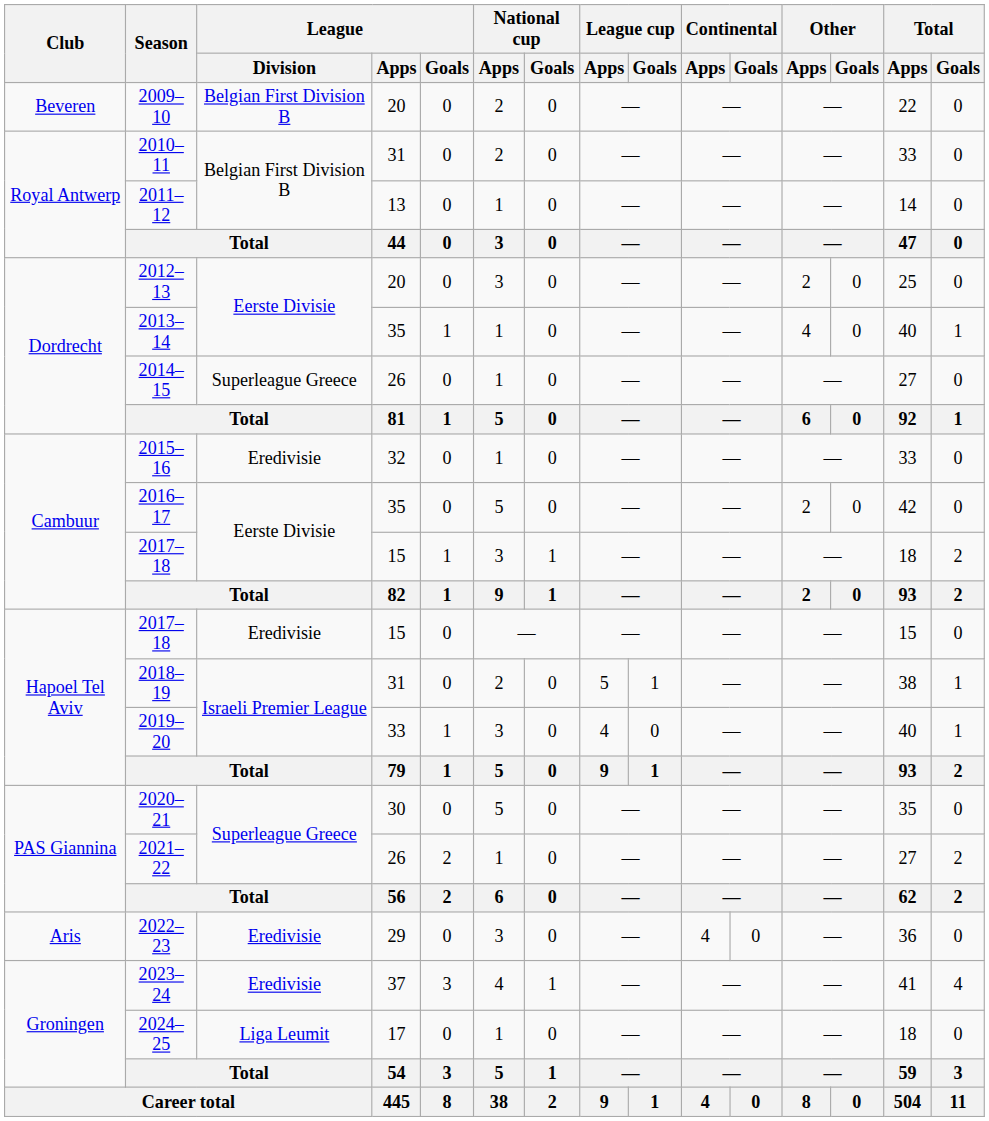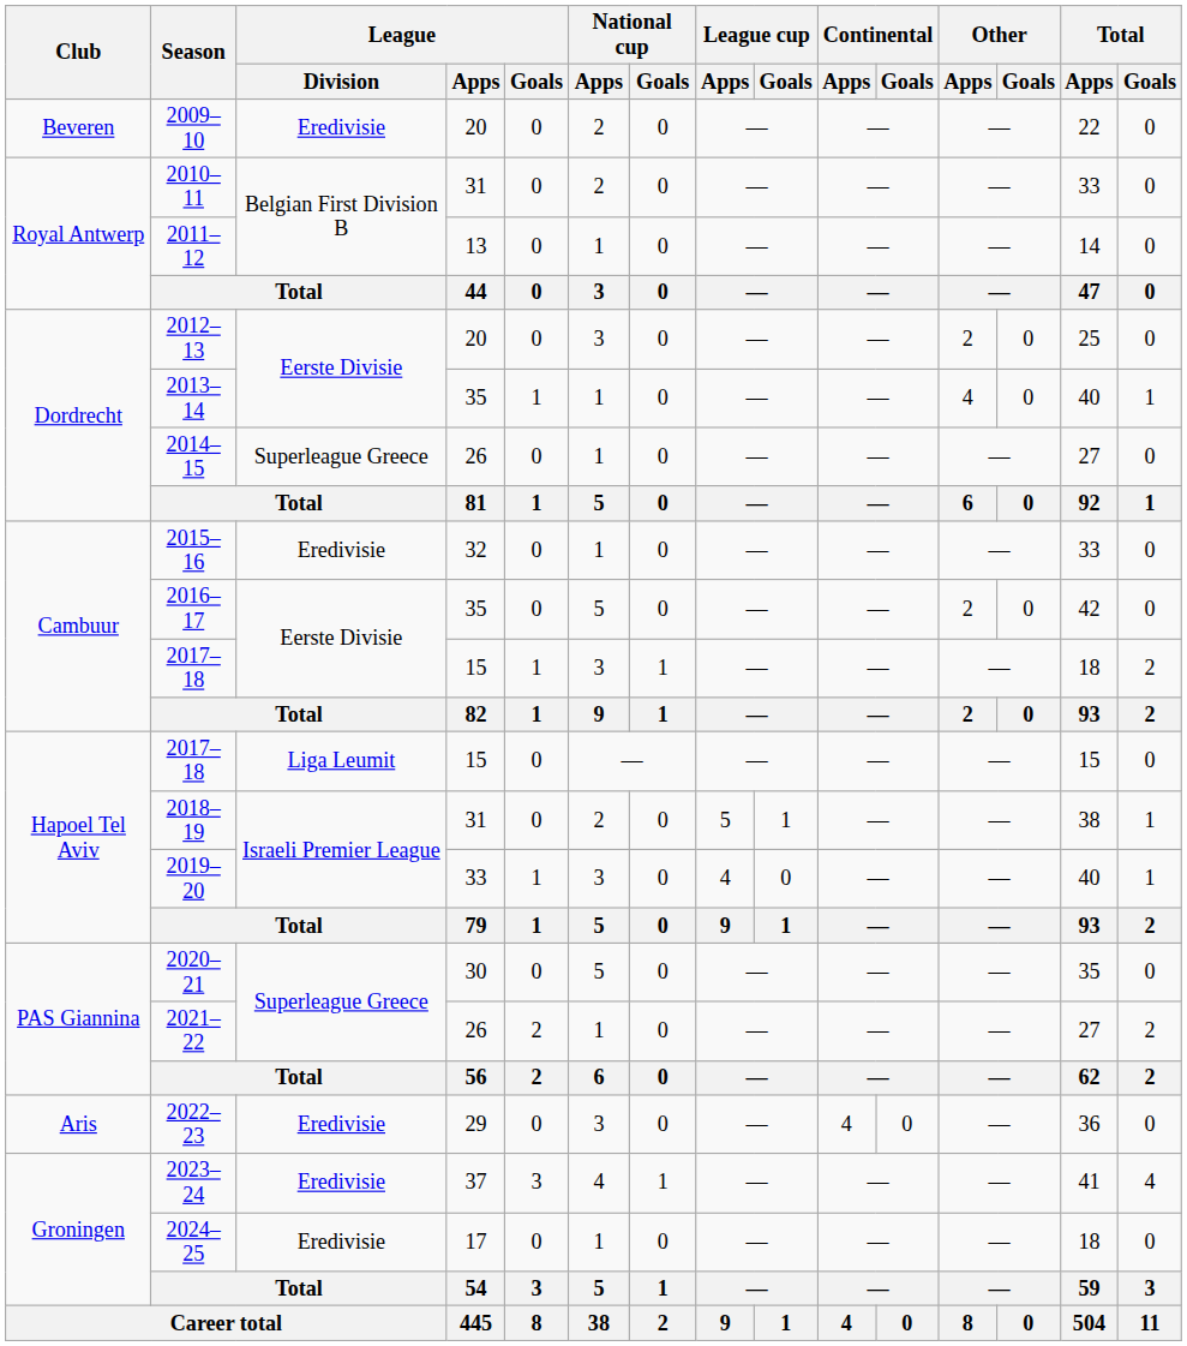 <table class="wikitable" style="text-align:center">
 <tr>
 <th rowspan="2">Club</th>
 <th rowspan="2">Season</th>
 <th colspan="3">League</th>
 <th colspan="2">National cup</th>
 <th colspan="2">League cup</th>
 <th colspan="2">Continental</th>
 <th colspan="2">Other</th>
 <th colspan="2">Total</th>
 </tr>
 <tr>
 <th>Division</th>
 <th>Apps</th>
 <th>Goals</th>
 <th>Apps</th>
 <th>Goals</th>
 <th>Apps</th>
 <th>Goals</th>
 <th>Apps</th>
 <th>Goals</th>
 <th>Apps</th>
 <th>Goals</th>
 <th>Apps</th>
 <th>Goals</th>
 </tr>
 <tr>
 <td><a href='#'>Beveren</a></td>
 <td><a href='#'>2009–10</a></td>
-<td><a href='#'>Belgian First Division B</a></td>
+<td><a href='#'>Eredivisie</a></td>
 <td>20</td>
 <td>0</td>
 <td>2</td>
 <td>0</td>
 <td colspan="2">—</td>
 <td colspan="2">—</td>
 <td colspan="2">—</td>
 <td>22</td>
 <td>0</td>
 </tr>
 <tr>
 <td rowspan="3"><a href='#'>Royal Antwerp</a></td>
 <td><a href='#'>2010–11</a></td>
 <td rowspan="2">Belgian First Division B</td>
 <td>31</td>
 <td>0</td>
 <td>2</td>
 <td>0</td>
 <td colspan="2">—</td>
 <td colspan="2">—</td>
 <td colspan="2">—</td>
 <td>33</td>
 <td>0</td>
 </tr>
 <tr>
 <td><a href='#'>2011–12</a></td>
 <td>13</td>
 <td>0</td>
 <td>1</td>
 <td>0</td>
 <td colspan="2">—</td>
 <td colspan="2">—</td>
 <td colspan="2">—</td>
 <td>14</td>
 <td>0</td>
 </tr>
 <tr>
 <th colspan="2">Total</th>
 <th>44</th>
 <th>0</th>
 <th>3</th>
 <th>0</th>
 <th colspan="2">—</th>
 <th colspan="2">—</th>
 <th colspan="2">—</th>
 <th>47</th>
 <th>0</th>
 </tr>
 <tr>
 <td rowspan="4"><a href='#'>Dordrecht</a></td>
 <td><a href='#'>2012–13</a></td>
 <td rowspan="2"><a href='#'>Eerste Divisie</a></td>
 <td>20</td>
 <td>0</td>
 <td>3</td>
 <td>0</td>
 <td colspan="2">—</td>
 <td colspan="2">—</td>
 <td>2</td>
 <td>0</td>
 <td>25</td>
 <td>0</td>
 </tr>
 <tr>
 <td><a href='#'>2013–14</a></td>
 <td>35</td>
 <td>1</td>
 <td>1</td>
 <td>0</td>
 <td colspan="2">—</td>
 <td colspan="2">—</td>
 <td>4</td>
 <td>0</td>
 <td>40</td>
 <td>1</td>
 </tr>
 <tr>
 <td><a href='#'>2014–15</a></td>
 <td>Superleague Greece</td>
 <td>26</td>
 <td>0</td>
 <td>1</td>
 <td>0</td>
 <td colspan="2">—</td>
 <td colspan="2">—</td>
 <td colspan="2">—</td>
 <td>27</td>
 <td>0</td>
 </tr>
 <tr>
 <th colspan="2">Total</th>
 <th>81</th>
 <th>1</th>
 <th>5</th>
 <th>0</th>
 <th colspan="2">—</th>
 <th colspan="2">—</th>
 <th>6</th>
 <th>0</th>
 <th>92</th>
 <th>1</th>
 </tr>
 <tr>
 <td rowspan="4"><a href='#'>Cambuur</a></td>
 <td><a href='#'>2015–16</a></td>
 <td>Eredivisie</td>
 <td>32</td>
 <td>0</td>
 <td>1</td>
 <td>0</td>
 <td colspan="2">—</td>
 <td colspan="2">—</td>
 <td colspan="2">—</td>
 <td>33</td>
 <td>0</td>
 </tr>
 <tr>
 <td><a href='#'>2016–17</a></td>
 <td rowspan="2">Eerste Divisie</td>
 <td>35</td>
 <td>0</td>
 <td>5</td>
 <td>0</td>
 <td colspan="2">—</td>
 <td colspan="2">—</td>
 <td>2</td>
 <td>0</td>
 <td>42</td>
 <td>0</td>
 </tr>
 <tr>
 <td><a href='#'>2017–18</a></td>
 <td>15</td>
 <td>1</td>
 <td>3</td>
 <td>1</td>
 <td colspan="2">—</td>
 <td colspan="2">—</td>
 <td colspan="2">—</td>
 <td>18</td>
 <td>2</td>
 </tr>
 <tr>
 <th colspan="2">Total</th>
 <th>82</th>
 <th>1</th>
 <th>9</th>
 <th>1</th>
 <th colspan="2">—</th>
 <th colspan="2">—</th>
 <th>2</th>
 <th>0</th>
 <th>93</th>
 <th>2</th>
 </tr>
 <tr>
 <td rowspan="4"><a href='#'>Hapoel Tel Aviv</a></td>
 <td><a href='#'>2017–18</a></td>
-<td>Eredivisie</td>
+<td><a href='#'>Liga Leumit</a></td>
 <td>15</td>
 <td>0</td>
 <td colspan="2">—</td>
 <td colspan="2">—</td>
 <td colspan="2">—</td>
 <td colspan="2">—</td>
 <td>15</td>
 <td>0</td>
 </tr>
 <tr>
 <td><a href='#'>2018–19</a></td>
 <td rowspan="2"><a href='#'>Israeli Premier League</a></td>
 <td>31</td>
 <td>0</td>
 <td>2</td>
 <td>0</td>
 <td>5</td>
 <td>1</td>
 <td colspan="2">—</td>
 <td colspan="2">—</td>
 <td>38</td>
 <td>1</td>
 </tr>
 <tr>
 <td><a href='#'>2019–20</a></td>
 <td>33</td>
 <td>1</td>
 <td>3</td>
 <td>0</td>
 <td>4</td>
 <td>0</td>
 <td colspan="2">—</td>
 <td colspan="2">—</td>
 <td>40</td>
 <td>1</td>
 </tr>
 <tr>
 <th colspan="2">Total</th>
 <th>79</th>
 <th>1</th>
 <th>5</th>
 <th>0</th>
 <th>9</th>
 <th>1</th>
 <th colspan="2">—</th>
 <th colspan="2">—</th>
 <th>93</th>
 <th>2</th>
 </tr>
 <tr>
 <td rowspan="3"><a href='#'>PAS Giannina</a></td>
 <td><a href='#'>2020–21</a></td>
 <td rowspan="2"><a href='#'>Superleague Greece</a></td>
 <td>30</td>
 <td>0</td>
 <td>5</td>
 <td>0</td>
 <td colspan="2">—</td>
 <td colspan="2">—</td>
 <td colspan="2">—</td>
 <td>35</td>
 <td>0</td>
 </tr>
 <tr>
 <td><a href='#'>2021–22</a></td>
 <td>26</td>
 <td>2</td>
 <td>1</td>
 <td>0</td>
 <td colspan="2">—</td>
 <td colspan="2">—</td>
 <td colspan="2">—</td>
 <td>27</td>
 <td>2</td>
 </tr>
 <tr>
 <th colspan="2">Total</th>
 <th>56</th>
 <th>2</th>
 <th>6</th>
 <th>0</th>
 <th colspan="2">—</th>
 <th colspan="2">—</th>
 <th colspan="2">—</th>
 <th>62</th>
 <th>2</th>
 </tr>
 <tr>
 <td><a href='#'>Aris</a></td>
 <td><a href='#'>2022–23</a></td>
 <td><a href='#'>Eredivisie</a></td>
 <td>29</td>
 <td>0</td>
 <td>3</td>
 <td>0</td>
 <td colspan="2">—</td>
 <td>4</td>
 <td>0</td>
 <td colspan="2">—</td>
 <td>36</td>
 <td>0</td>
 </tr>
 <tr>
 <td rowspan="3"><a href='#'>Groningen</a></td>
 <td><a href='#'>2023–24</a></td>
 <td><a href='#'>Eredivisie</a></td>
 <td>37</td>
 <td>3</td>
 <td>4</td>
 <td>1</td>
 <td colspan="2">—</td>
 <td colspan="2">—</td>
 <td colspan="2">—</td>
 <td>41</td>
 <td>4</td>
 </tr>
 <tr>
 <td><a href='#'>2024–25</a></td>
-<td><a href='#'>Liga Leumit</a></td>
+<td>Eredivisie</td>
 <td>17</td>
 <td>0</td>
 <td>1</td>
 <td>0</td>
 <td colspan="2">—</td>
 <td colspan="2">—</td>
 <td colspan="2">—</td>
 <td>18</td>
 <td>0</td>
 </tr>
 <tr>
 <th colspan="2">Total</th>
 <th>54</th>
 <th>3</th>
 <th>5</th>
 <th>1</th>
 <th colspan="2">—</th>
 <th colspan="2">—</th>
 <th colspan="2">—</th>
 <th>59</th>
 <th>3</th>
 </tr>
 <tr>
 <th colspan="3">Career total</th>
 <th>445</th>
 <th>8</th>
 <th>38</th>
 <th>2</th>
 <th>9</th>
 <th>1</th>
 <th>4</th>
 <th>0</th>
 <th>8</th>
 <th>0</th>
 <th>504</th>
 <th>11</th>
 </tr>
 </table>
